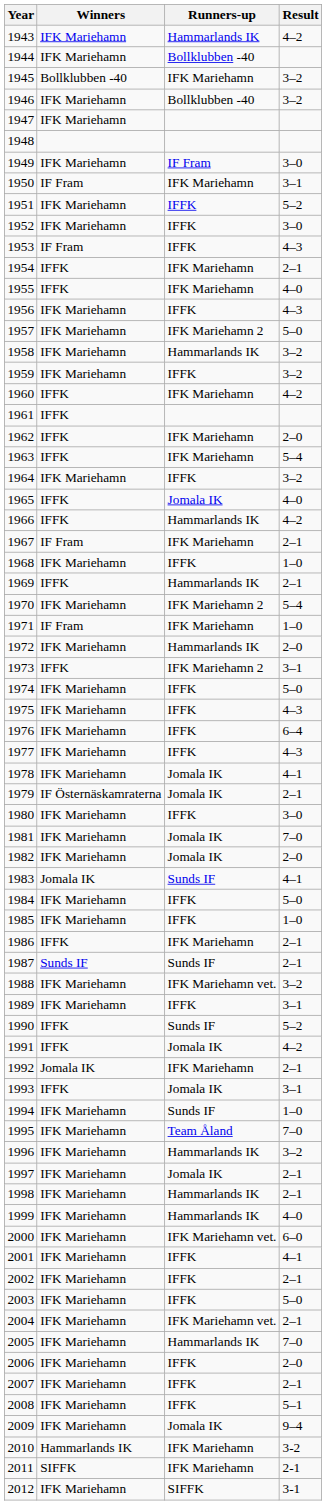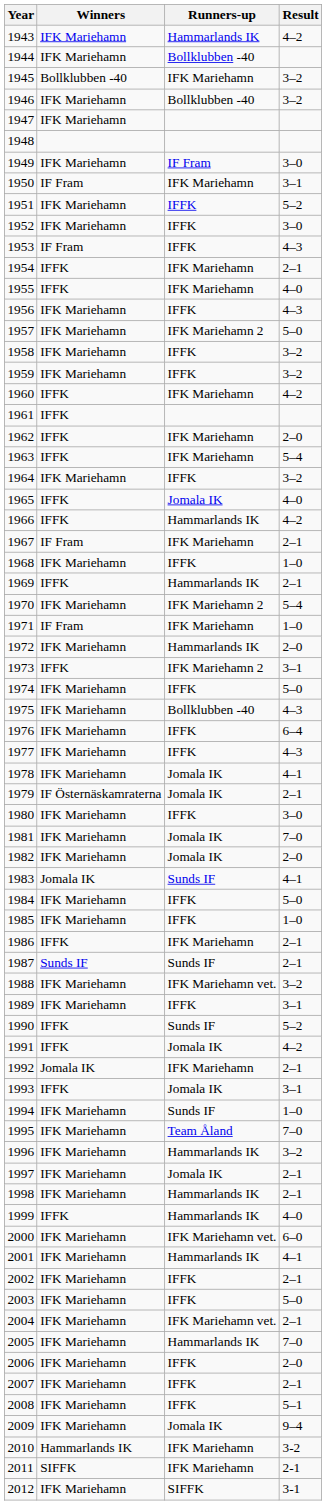 <table class="wikitable" style="margin: 0;">
 <tr>
 <th>Year</th>
 <th>Winners</th>
 <th>Runners-up</th>
 <th>Result</th>
 </tr>
 <tr>
 <td>1943</td>
 <td><a href='#'>IFK Mariehamn</a></td>
 <td><a href='#'>Hammarlands IK</a></td>
 <td>4–2</td>
 </tr>
 <tr>
 <td>1944</td>
 <td>IFK Mariehamn</td>
 <td><a href='#'>Bollklubben</a> -40</td>
 <td></td>
 </tr>
 <tr>
 <td>1945</td>
 <td>Bollklubben -40</td>
 <td>IFK Mariehamn</td>
 <td>3–2</td>
 </tr>
 <tr>
 <td>1946</td>
 <td>IFK Mariehamn</td>
 <td>Bollklubben -40</td>
 <td>3–2</td>
 </tr>
 <tr>
 <td>1947</td>
 <td>IFK Mariehamn</td>
 <td></td>
 <td></td>
 </tr>
 <tr>
 <td>1948</td>
 <td></td>
 <td></td>
 <td></td>
 </tr>
 <tr>
 <td>1949</td>
 <td>IFK Mariehamn</td>
 <td><a href='#'>IF Fram</a></td>
 <td>3–0</td>
 </tr>
 <tr>
 <td>1950</td>
 <td>IF Fram</td>
 <td>IFK Mariehamn</td>
 <td>3–1</td>
 </tr>
 <tr>
 <td>1951</td>
 <td>IFK Mariehamn</td>
 <td><a href='#'>IFFK</a></td>
 <td>5–2</td>
 </tr>
 <tr>
 <td>1952</td>
 <td>IFK Mariehamn</td>
 <td>IFFK</td>
 <td>3–0</td>
 </tr>
 <tr>
 <td>1953</td>
 <td>IF Fram</td>
 <td>IFFK</td>
 <td>4–3</td>
 </tr>
 <tr>
 <td>1954</td>
 <td>IFFK</td>
 <td>IFK Mariehamn</td>
 <td>2–1</td>
 </tr>
 <tr>
 <td>1955</td>
 <td>IFFK</td>
 <td>IFK Mariehamn</td>
 <td>4–0</td>
 </tr>
 <tr>
 <td>1956</td>
 <td>IFK Mariehamn</td>
 <td>IFFK</td>
 <td>4–3</td>
 </tr>
 <tr>
 <td>1957</td>
 <td>IFK Mariehamn</td>
 <td>IFK Mariehamn 2</td>
 <td>5–0</td>
 </tr>
 <tr>
 <td>1958</td>
 <td>IFK Mariehamn</td>
-<td>Hammarlands IK</td>
+<td>IFFK</td>
 <td>3–2</td>
 </tr>
 <tr>
 <td>1959</td>
 <td>IFK Mariehamn</td>
 <td>IFFK</td>
 <td>3–2</td>
 </tr>
 <tr>
 <td>1960</td>
 <td>IFFK</td>
 <td>IFK Mariehamn</td>
 <td>4–2</td>
 </tr>
 <tr>
 <td>1961</td>
 <td>IFFK</td>
 <td></td>
 <td></td>
 </tr>
 <tr>
 <td>1962</td>
 <td>IFFK</td>
 <td>IFK Mariehamn</td>
 <td>2–0</td>
 </tr>
 <tr>
 <td>1963</td>
 <td>IFFK</td>
 <td>IFK Mariehamn</td>
 <td>5–4</td>
 </tr>
 <tr>
 <td>1964</td>
 <td>IFK Mariehamn</td>
 <td>IFFK</td>
 <td>3–2</td>
 </tr>
 <tr>
 <td>1965</td>
 <td>IFFK</td>
 <td><a href='#'>Jomala IK</a></td>
 <td>4–0</td>
 </tr>
 <tr>
 <td>1966</td>
 <td>IFFK</td>
 <td>Hammarlands IK</td>
 <td>4–2</td>
 </tr>
 <tr>
 <td>1967</td>
 <td>IF Fram</td>
 <td>IFK Mariehamn</td>
 <td>2–1</td>
 </tr>
 <tr>
 <td>1968</td>
 <td>IFK Mariehamn</td>
 <td>IFFK</td>
 <td>1–0</td>
 </tr>
 <tr>
 <td>1969</td>
 <td>IFFK</td>
 <td>Hammarlands IK</td>
 <td>2–1</td>
 </tr>
 <tr>
 <td>1970</td>
 <td>IFK Mariehamn</td>
 <td>IFK Mariehamn 2</td>
 <td>5–4</td>
 </tr>
 <tr>
 <td>1971</td>
 <td>IF Fram</td>
 <td>IFK Mariehamn</td>
 <td>1–0</td>
 </tr>
 <tr>
 <td>1972</td>
 <td>IFK Mariehamn</td>
 <td>Hammarlands IK</td>
 <td>2–0</td>
 </tr>
 <tr>
 <td>1973</td>
 <td>IFFK</td>
 <td>IFK Mariehamn 2</td>
 <td>3–1</td>
 </tr>
 <tr>
 <td>1974</td>
 <td>IFK Mariehamn</td>
 <td>IFFK</td>
 <td>5–0</td>
 </tr>
 <tr>
 <td>1975</td>
 <td>IFK Mariehamn</td>
-<td>IFFK</td>
+<td>Bollklubben -40</td>
 <td>4–3</td>
 </tr>
 <tr>
 <td>1976</td>
 <td>IFK Mariehamn</td>
 <td>IFFK</td>
 <td>6–4</td>
 </tr>
 <tr>
 <td>1977</td>
 <td>IFK Mariehamn</td>
 <td>IFFK</td>
 <td>4–3</td>
 </tr>
 <tr>
 <td>1978</td>
 <td>IFK Mariehamn</td>
 <td>Jomala IK</td>
 <td>4–1</td>
 </tr>
 <tr>
 <td>1979</td>
 <td>IF Östernäskamraterna</td>
 <td>Jomala IK</td>
 <td>2–1</td>
 </tr>
 <tr>
 <td>1980</td>
 <td>IFK Mariehamn</td>
 <td>IFFK</td>
 <td>3–0</td>
 </tr>
 <tr>
 <td>1981</td>
 <td>IFK Mariehamn</td>
 <td>Jomala IK</td>
 <td>7–0</td>
 </tr>
 <tr>
 <td>1982</td>
 <td>IFK Mariehamn</td>
 <td>Jomala IK</td>
 <td>2–0</td>
 </tr>
 <tr>
 <td>1983</td>
 <td>Jomala IK</td>
 <td><a href='#'>Sunds IF</a></td>
 <td>4–1</td>
 </tr>
 <tr>
 <td>1984</td>
 <td>IFK Mariehamn</td>
 <td>IFFK</td>
 <td>5–0</td>
 </tr>
 <tr>
 <td>1985</td>
 <td>IFK Mariehamn</td>
 <td>IFFK</td>
 <td>1–0</td>
 </tr>
 <tr>
 <td>1986</td>
 <td>IFFK</td>
 <td>IFK Mariehamn</td>
 <td>2–1</td>
 </tr>
 <tr>
 <td>1987</td>
 <td><a href='#'>Sunds IF</a></td>
 <td>Sunds IF</td>
 <td>2–1</td>
 </tr>
 <tr>
 <td>1988</td>
 <td>IFK Mariehamn</td>
 <td>IFK Mariehamn vet.</td>
 <td>3–2</td>
 </tr>
 <tr>
 <td>1989</td>
 <td>IFK Mariehamn</td>
 <td>IFFK</td>
 <td>3–1</td>
 </tr>
 <tr>
 <td>1990</td>
 <td>IFFK</td>
 <td>Sunds IF</td>
 <td>5–2</td>
 </tr>
 <tr>
 <td>1991</td>
 <td>IFFK</td>
 <td>Jomala IK</td>
 <td>4–2</td>
 </tr>
 <tr>
 <td>1992</td>
 <td>Jomala IK</td>
 <td>IFK Mariehamn</td>
 <td>2–1</td>
 </tr>
 <tr>
 <td>1993</td>
 <td>IFFK</td>
 <td>Jomala IK</td>
 <td>3–1</td>
 </tr>
 <tr>
 <td>1994</td>
 <td>IFK Mariehamn</td>
 <td>Sunds IF</td>
 <td>1–0</td>
 </tr>
 <tr>
 <td>1995</td>
 <td>IFK Mariehamn</td>
 <td><a href='#'>Team Åland</a></td>
 <td>7–0</td>
 </tr>
 <tr>
 <td>1996</td>
 <td>IFK Mariehamn</td>
 <td>Hammarlands IK</td>
 <td>3–2</td>
 </tr>
 <tr>
 <td>1997</td>
 <td>IFK Mariehamn</td>
 <td>Jomala IK</td>
 <td>2–1</td>
 </tr>
 <tr>
 <td>1998</td>
 <td>IFK Mariehamn</td>
 <td>Hammarlands IK</td>
 <td>2–1</td>
 </tr>
 <tr>
 <td>1999</td>
-<td>IFK Mariehamn</td>
+<td>IFFK</td>
 <td>Hammarlands IK</td>
 <td>4–0</td>
 </tr>
 <tr>
 <td>2000</td>
 <td>IFK Mariehamn</td>
 <td>IFK Mariehamn vet.</td>
 <td>6–0</td>
 </tr>
 <tr>
 <td>2001</td>
 <td>IFK Mariehamn</td>
-<td>IFFK</td>
+<td>Hammarlands IK</td>
 <td>4–1</td>
 </tr>
 <tr>
 <td>2002</td>
 <td>IFK Mariehamn</td>
 <td>IFFK</td>
 <td>2–1</td>
 </tr>
 <tr>
 <td>2003</td>
 <td>IFK Mariehamn</td>
 <td>IFFK</td>
 <td>5–0</td>
 </tr>
 <tr>
 <td>2004</td>
 <td>IFK Mariehamn</td>
 <td>IFK Mariehamn vet.</td>
 <td>2–1</td>
 </tr>
 <tr>
 <td>2005</td>
 <td>IFK Mariehamn</td>
 <td>Hammarlands IK</td>
 <td>7–0</td>
 </tr>
 <tr>
 <td>2006</td>
 <td>IFK Mariehamn</td>
 <td>IFFK</td>
 <td>2–0</td>
 </tr>
 <tr>
 <td>2007</td>
 <td>IFK Mariehamn</td>
 <td>IFFK</td>
 <td>2–1</td>
 </tr>
 <tr>
 <td>2008</td>
 <td>IFK Mariehamn</td>
 <td>IFFK</td>
 <td>5–1</td>
 </tr>
 <tr>
 <td>2009</td>
 <td>IFK Mariehamn</td>
 <td>Jomala IK</td>
 <td>9–4</td>
 </tr>
 <tr>
 <td>2010</td>
 <td>Hammarlands IK</td>
 <td>IFK Mariehamn</td>
 <td>3-2</td>
 </tr>
 <tr>
 <td>2011</td>
 <td>SIFFK</td>
 <td>IFK Mariehamn</td>
 <td>2-1</td>
 </tr>
 <tr>
 <td>2012</td>
 <td>IFK Mariehamn</td>
 <td>SIFFK</td>
 <td>3-1</td>
 </tr>
 </table>
